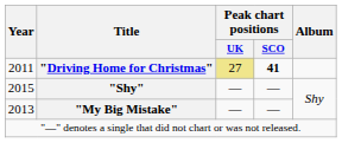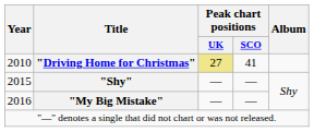 <table class="wikitable plainrowheaders" style="text-align:center;">
 <tr>
 <th scope="col" rowspan="2">Year</th>
 <th scope="col" rowspan="2">Title</th>
 <th scope="col" colspan="2">Peak chart positions</th>
 <th scope="col" rowspan="2">Album</th>
 </tr>
 <tr>
 <th scope="col" style="width:3em;font-size:85%;"><a href='#'>UK</a><br></th>
 <th scope="col" style="width:3em;font-size:85%;"><a href='#'>SCO</a><br></th>
 </tr>
 <tr>
-<td>2011</td>
+<td>2010</td>
 <th scope="row">"<a href='#'>Driving Home for Christmas</a>"</th>
 <td style="background: khaki;">27</td>
-<td><strong>41</strong></td>
+<td>41</td>
 <td></td>
 </tr>
 <tr>
 <td>2015</td>
 <th scope="row">"Shy"</th>
 <td>—</td>
 <td>—</td>
 <td rowspan="2"><em>Shy</em></td>
 </tr>
 <tr>
-<td>2013</td>
+<td>2016</td>
 <th scope="row">"My Big Mistake"</th>
 <td>—</td>
 <td>—<br></td>
 </tr>
 <tr>
 <td colspan="18" style="font-size:85%">"—" denotes a single that did not chart or was not released.</td>
 </tr>
 </table>
